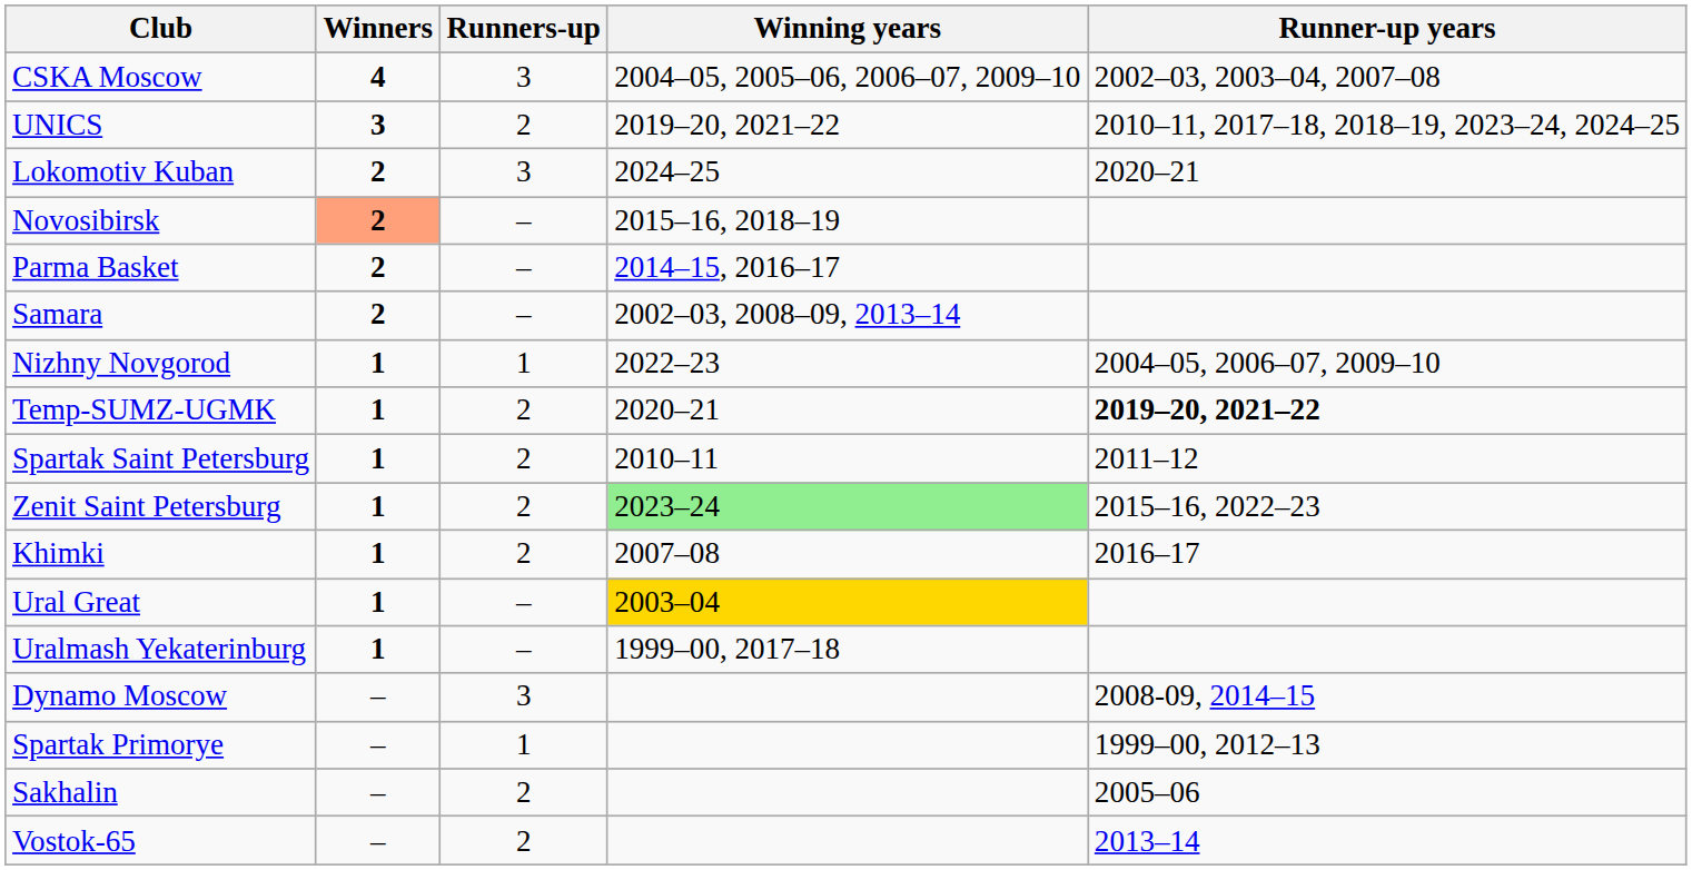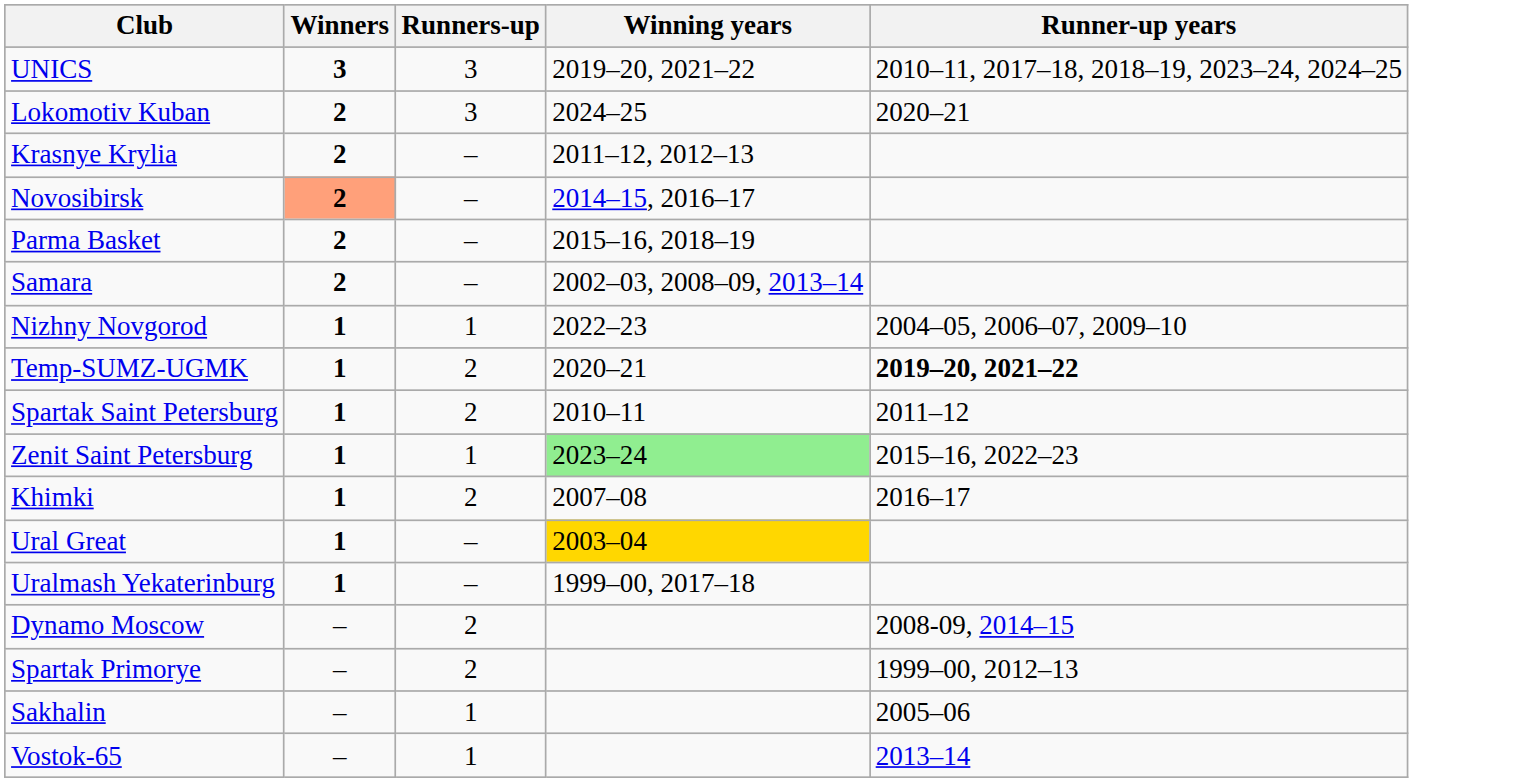 <table class="wikitable">
 <tr>
 <th>Club</th>
 <th>Winners</th>
 <th>Runners-up</th>
 <th>Winning years</th>
 <th>Runner-up years</th>
 </tr>
 <tr>
-<td> <a href='#'>CSKA Moscow</a></td>
-<td align=center><strong>4</strong></td>
-<td align=center>3</td>
-<td>2004–05, 2005–06, 2006–07, 2009–10</td>
-<td>2002–03, 2003–04, 2007–08</td>
-</tr>
-<tr>
 <td> <a href='#'>UNICS</a></td>
 <td align=center><strong>3</strong></td>
-<td align=center>2</td>
+<td align=center>3</td>
 <td>2019–20, 2021–22</td>
 <td>2010–11, 2017–18, 2018–19, 2023–24, 2024–25</td>
 </tr>
 <tr>
 <td> <a href='#'>Lokomotiv Kuban</a></td>
 <td align=center><strong>2</strong></td>
 <td align=center>3</td>
 <td>2024–25</td>
 <td>2020–21</td>
 </tr>
 <tr>
+<td> <a href='#'>Krasnye Krylia</a></td>
+<td align=center><strong>2</strong></td>
+<td align=center>–</td>
+<td>2011–12, 2012–13</td>
+<td></td>
+</tr>
+<tr>
 <td> <a href='#'>Novosibirsk</a></td>
 <td align=center style="background: lightsalmon;"><strong>2</strong></td>
 <td align=center>–</td>
-<td>2015–16, 2018–19</td>
+<td><a href='#'>2014–15</a>, 2016–17</td>
 <td></td>
 </tr>
 <tr>
 <td> <a href='#'>Parma Basket</a></td>
 <td align=center><strong>2</strong></td>
 <td align=center>–</td>
-<td><a href='#'>2014–15</a>, 2016–17</td>
+<td>2015–16, 2018–19</td>
 <td></td>
 </tr>
 <tr>
 <td><a href='#'>Samara</a></td>
 <td align=center><strong>2</strong></td>
 <td align=center>–</td>
 <td>2002–03, 2008–09, <a href='#'>2013–14</a></td>
 <td></td>
 </tr>
 <tr>
 <td> <a href='#'>Nizhny Novgorod</a></td>
 <td align=center><strong>1</strong></td>
 <td align=center>1</td>
 <td>2022–23</td>
 <td>2004–05, 2006–07, 2009–10</td>
 </tr>
 <tr>
 <td><a href='#'>Temp-SUMZ-UGMK</a></td>
 <td align=center><strong>1</strong></td>
 <td align=center>2</td>
 <td>2020–21</td>
 <td><strong>2019–20, 2021–22</strong></td>
 </tr>
 <tr>
 <td> <a href='#'>Spartak Saint Petersburg</a></td>
 <td align=center><strong>1</strong></td>
 <td align=center>2</td>
 <td>2010–11</td>
 <td>2011–12</td>
 </tr>
 <tr>
 <td> <a href='#'>Zenit Saint Petersburg</a></td>
 <td align=center><strong>1</strong></td>
-<td align=center>2</td>
+<td align=center>1</td>
 <td style="background: lightgreen;">2023–24</td>
 <td>2015–16, 2022–23</td>
 </tr>
 <tr>
 <td> <a href='#'>Khimki</a></td>
 <td align=center><strong>1</strong></td>
 <td align=center>2</td>
 <td>2007–08</td>
 <td>2016–17</td>
 </tr>
 <tr>
 <td> <a href='#'>Ural Great</a></td>
 <td align=center><strong>1</strong></td>
 <td align=center>–</td>
 <td style="background: gold;">2003–04</td>
 <td></td>
 </tr>
 <tr>
 <td><a href='#'>Uralmash Yekaterinburg</a></td>
 <td align=center><strong>1</strong></td>
 <td align=center>–</td>
 <td>1999–00, 2017–18</td>
 <td></td>
 </tr>
 <tr>
 <td> <a href='#'>Dynamo Moscow</a></td>
 <td align=center>–</td>
-<td align=center>3</td>
+<td align=center>2</td>
 <td></td>
 <td>2008-09, <a href='#'>2014–15</a></td>
 </tr>
 <tr>
 <td> <a href='#'>Spartak Primorye</a></td>
 <td align=center>–</td>
-<td align=center>1</td>
+<td align=center>2</td>
 <td></td>
 <td>1999–00, 2012–13</td>
 </tr>
 <tr>
 <td> <a href='#'>Sakhalin</a></td>
 <td align=center>–</td>
-<td align=center>2</td>
+<td align=center>1</td>
 <td></td>
 <td>2005–06</td>
 </tr>
 <tr>
 <td><a href='#'>Vostok-65</a></td>
 <td align=center>–</td>
-<td align=center>2</td>
+<td align=center>1</td>
 <td></td>
 <td><a href='#'>2013–14</a></td>
 </tr>
 </table>
